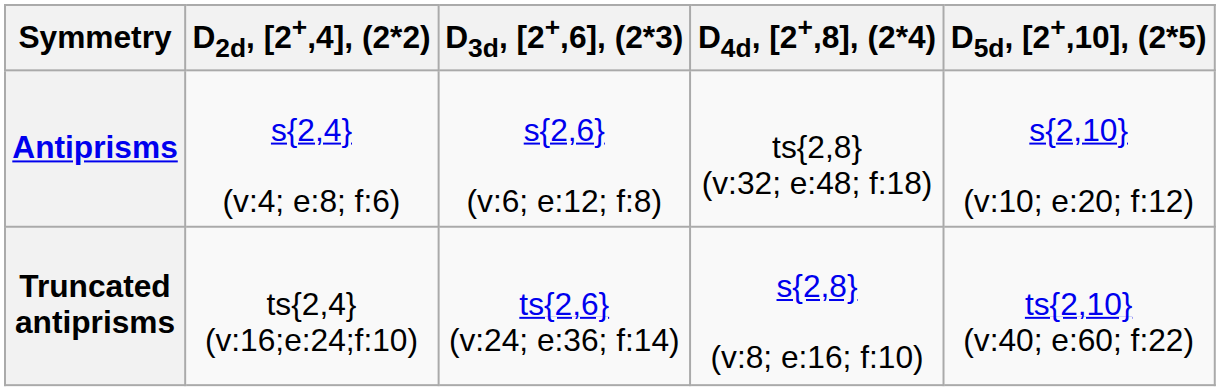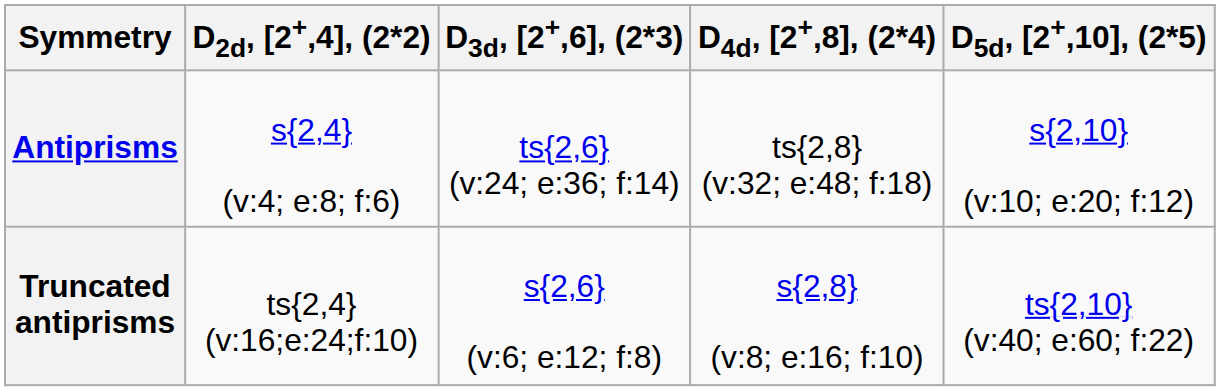 <table class=wikitable>
 <tr>
 <th>Symmetry</th>
 <th>D<sub>2d</sub>, [2<sup>+</sup>,4], (2*2)</th>
 <th>D<sub>3d</sub>, [2<sup>+</sup>,6], (2*3)</th>
 <th>D<sub>4d</sub>, [2<sup>+</sup>,8], (2*4)</th>
 <th>D<sub>5d</sub>, [2<sup>+</sup>,10], (2*5)</th>
 </tr>
 <tr align=center>
 <th><a href='#'>Antiprisms</a></th>
 <td><br><a href='#'>s{2,4}</a><br><br>(v:4; e:8; f:6)</td>
-<td><br><a href='#'>s{2,6}</a><br><br>(v:6; e:12; f:8)</td>
+<td><br><a href='#'>ts{2,6}</a><br>(v:24; e:36; f:14)</td>
 <td><br>ts{2,8}<br>(v:32; e:48; f:18)</td>
 <td><br><a href='#'>s{2,10}</a><br><br>(v:10; e:20; f:12)</td>
 </tr>
 <tr align=center>
 <th>Truncated<br>antiprisms</th>
 <td><br>ts{2,4}<br>(v:16;e:24;f:10)</td>
-<td><br><a href='#'>ts{2,6}</a><br>(v:24; e:36; f:14)</td>
+<td><br><a href='#'>s{2,6}</a><br><br>(v:6; e:12; f:8)</td>
 <td><br><a href='#'>s{2,8}</a><br><br>(v:8; e:16; f:10)</td>
 <td><br><a href='#'>ts{2,10}</a><br>(v:40; e:60; f:22)</td>
 </tr>
 </table>
